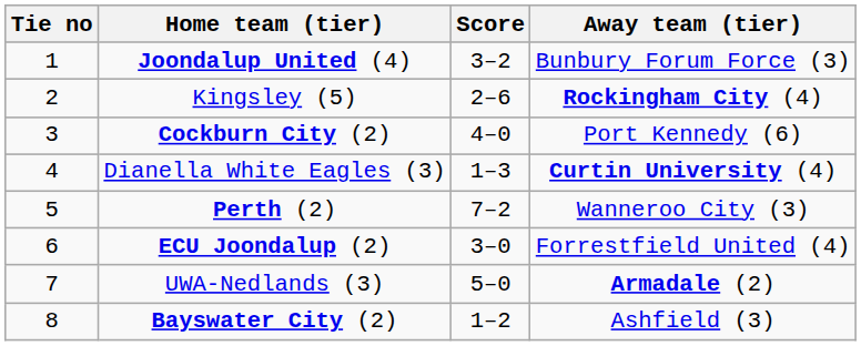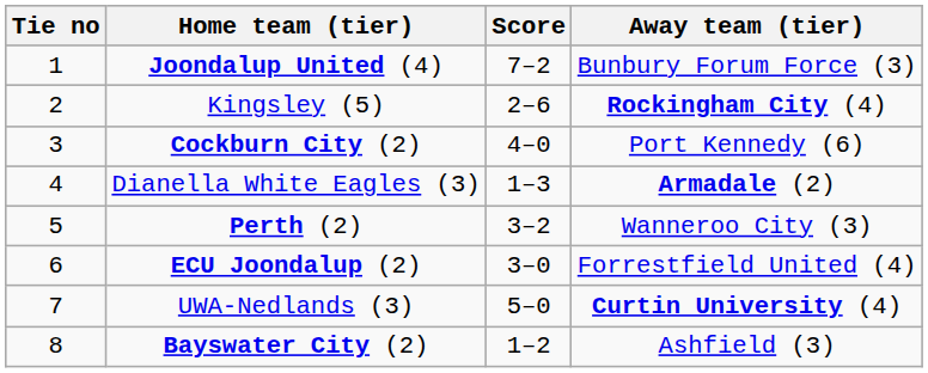 <table class="wikitable" style="text-align:center">
 <tr>
 <th>Tie no</th>
 <th>Home team (tier)</th>
 <th>Score</th>
 <th>Away team (tier)</th>
 </tr>
 <tr>
 <td>1</td>
 <td><strong><a href='#'>Joondalup United</a></strong> (4)</td>
-<td>3–2</td>
+<td>7–2</td>
 <td><a href='#'>Bunbury Forum Force</a> (3)</td>
 </tr>
 <tr>
 <td>2</td>
 <td><a href='#'>Kingsley</a> (5)</td>
 <td>2–6</td>
 <td><strong><a href='#'>Rockingham City</a></strong> (4)</td>
 </tr>
 <tr>
 <td>3</td>
 <td><strong><a href='#'>Cockburn City</a></strong> (2)</td>
 <td>4–0</td>
 <td><a href='#'>Port Kennedy</a> (6)</td>
 </tr>
 <tr>
 <td>4</td>
 <td><a href='#'>Dianella White Eagles</a> (3)</td>
 <td>1–3</td>
-<td><strong><a href='#'>Curtin University</a></strong> (4)</td>
+<td><strong><a href='#'>Armadale</a></strong> (2)</td>
 </tr>
 <tr>
 <td>5</td>
 <td><strong><a href='#'>Perth</a></strong> (2)</td>
-<td>7–2</td>
+<td>3–2</td>
 <td><a href='#'>Wanneroo City</a> (3)</td>
 </tr>
 <tr>
 <td>6</td>
 <td><strong><a href='#'>ECU Joondalup</a></strong> (2)</td>
 <td>3–0</td>
 <td><a href='#'>Forrestfield United</a> (4)</td>
 </tr>
 <tr>
 <td>7</td>
 <td><a href='#'>UWA-Nedlands</a> (3)</td>
 <td>5–0</td>
-<td><strong><a href='#'>Armadale</a></strong> (2)</td>
+<td><strong><a href='#'>Curtin University</a></strong> (4)</td>
 </tr>
 <tr>
 <td>8</td>
 <td><strong><a href='#'>Bayswater City</a></strong> (2)</td>
 <td>1–2</td>
 <td><a href='#'>Ashfield</a> (3)</td>
 </tr>
 </table>
